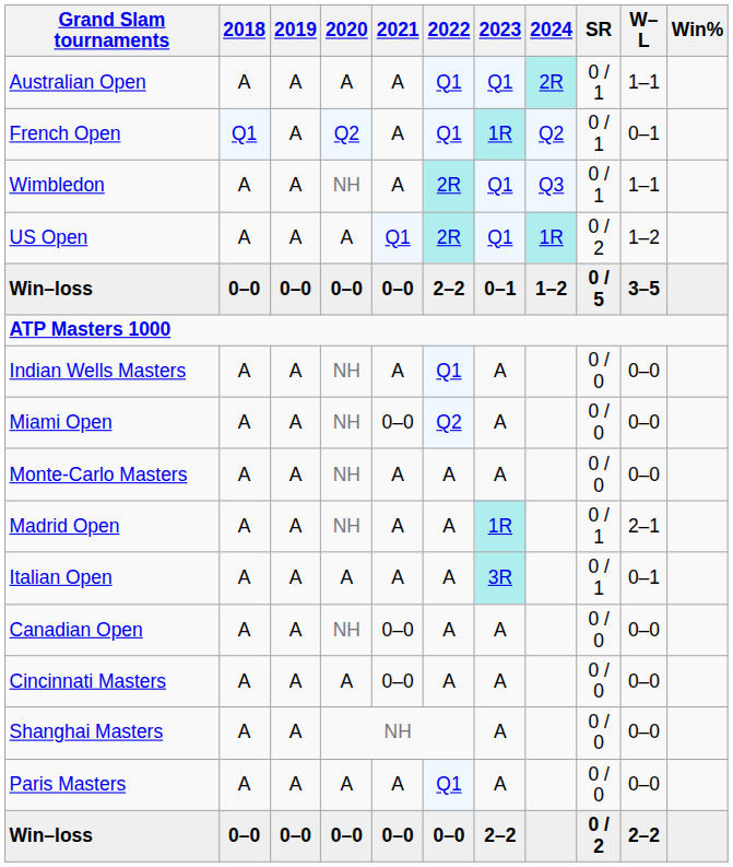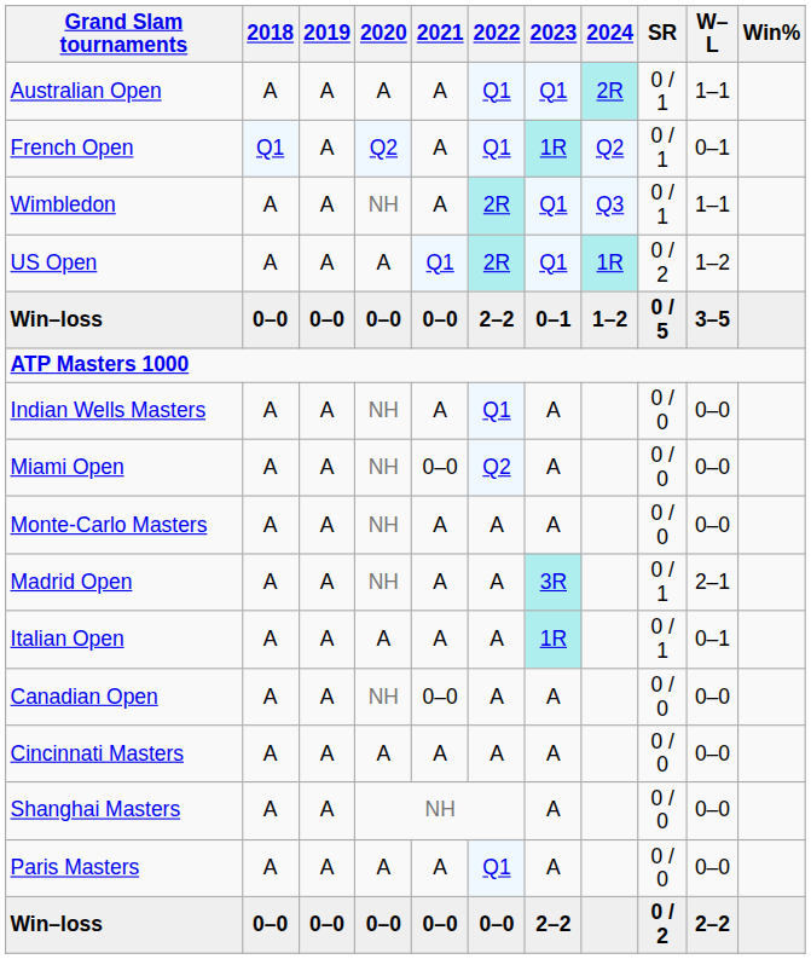 <table class=wikitable style=text-align:center>
 <tr>
 <th><a href='#'>Grand Slam tournaments</a></th>
 <th><a href='#'>2018</a></th>
 <th><a href='#'>2019</a></th>
 <th><a href='#'>2020</a></th>
 <th><a href='#'>2021</a></th>
 <th><a href='#'>2022</a></th>
 <th><a href='#'>2023</a></th>
 <th><a href='#'>2024</a></th>
 <th>SR</th>
 <th>W–L</th>
 <th>Win%</th>
 </tr>
 <tr>
 <td align="left"><a href='#'>Australian Open</a></td>
 <td>A</td>
 <td>A</td>
 <td>A</td>
 <td>A</td>
 <td bgcolor=f0f8ff><a href='#'>Q1</a></td>
 <td bgcolor=f0f8ff><a href='#'>Q1</a></td>
 <td bgcolor=afeeee><a href='#'>2R</a></td>
 <td>0 / 1</td>
 <td>1–1</td>
 <td></td>
 </tr>
 <tr>
 <td align="left"><a href='#'>French Open</a></td>
 <td bgcolor="f0f8ff"><a href='#'>Q1</a></td>
 <td>A</td>
 <td bgcolor="f0f8ff"><a href='#'>Q2</a></td>
 <td>A</td>
 <td bgcolor="f0f8ff"><a href='#'>Q1</a></td>
 <td bgcolor="afeeee"><a href='#'>1R</a></td>
 <td bgcolor="f0f8ff"><a href='#'>Q2</a></td>
 <td>0 / 1</td>
 <td>0–1</td>
 <td></td>
 </tr>
 <tr>
 <td align="left"><a href='#'>Wimbledon</a></td>
 <td>A</td>
 <td>A</td>
 <td style=color:#767676>NH</td>
 <td>A</td>
 <td bgcolor=afeeee><a href='#'>2R</a></td>
 <td bgcolor=f0f8ff><a href='#'>Q1</a></td>
 <td bgcolor=f0f8ff><a href='#'>Q3</a></td>
 <td>0 / 1</td>
 <td>1–1</td>
 <td></td>
 </tr>
 <tr>
 <td align="left"><a href='#'>US Open</a></td>
 <td>A</td>
 <td>A</td>
 <td>A</td>
 <td bgcolor=f0f8ff><a href='#'>Q1</a></td>
 <td bgcolor=afeeee><a href='#'>2R</a></td>
 <td bgcolor=f0f8ff><a href='#'>Q1</a></td>
 <td bgcolor=afeeee><a href='#'>1R</a></td>
 <td>0 / 2</td>
 <td>1–2</td>
 <td></td>
 </tr>
 <tr style="font-weight:bold;background:#efefef">
 <td style="text-align:left"><strong>Win–loss</strong></td>
 <td>0–0</td>
 <td>0–0</td>
 <td>0–0</td>
 <td>0–0</td>
 <td>2–2</td>
 <td>0–1</td>
 <td>1–2</td>
 <td>0 / 5</td>
 <td>3–5</td>
 <td></td>
 </tr>
 <tr>
 <td colspan="12" align="left"><strong><a href='#'>ATP Masters 1000</a></strong></td>
 </tr>
 <tr>
 <td align=left><a href='#'>Indian Wells Masters</a></td>
 <td>A</td>
 <td>A</td>
 <td style=color:#767676>NH</td>
 <td>A</td>
 <td bgcolor=f0f8ff><a href='#'>Q1</a></td>
 <td>A</td>
 <td></td>
 <td>0 / 0</td>
 <td>0–0</td>
 <td></td>
 </tr>
 <tr>
 <td align=left><a href='#'>Miami Open</a></td>
 <td>A</td>
 <td>A</td>
 <td style=color:#767676>NH</td>
 <td>0–0</td>
 <td bgcolor=f0f8ff><a href='#'>Q2</a></td>
 <td>A</td>
 <td></td>
 <td>0 / 0</td>
 <td>0–0</td>
 <td></td>
 </tr>
 <tr>
 <td align=left><a href='#'>Monte-Carlo Masters</a></td>
 <td>A</td>
 <td>A</td>
 <td style=color:#767676>NH</td>
 <td>A</td>
 <td>A</td>
 <td>A</td>
 <td></td>
 <td>0 / 0</td>
 <td>0–0</td>
 <td></td>
 </tr>
 <tr>
 <td align=left><a href='#'>Madrid Open</a></td>
 <td>A</td>
 <td>A</td>
 <td style=color:#767676>NH</td>
 <td>A</td>
 <td>A</td>
-<td bgcolor=afeeee><a href='#'>1R</a></td>
+<td bgcolor=afeeee><a href='#'>3R</a></td>
 <td></td>
 <td>0 / 1</td>
 <td>2–1</td>
 <td></td>
 </tr>
 <tr>
 <td align=left><a href='#'>Italian Open</a></td>
 <td>A</td>
 <td>A</td>
 <td>A</td>
 <td>A</td>
 <td>A</td>
-<td bgcolor=afeeee><a href='#'>3R</a></td>
+<td bgcolor=afeeee><a href='#'>1R</a></td>
 <td></td>
 <td>0 / 1</td>
 <td>0–1</td>
 <td></td>
 </tr>
 <tr>
 <td align=left><a href='#'>Canadian Open</a></td>
 <td>A</td>
 <td>A</td>
 <td style=color:#767676>NH</td>
 <td>0–0</td>
 <td>A</td>
 <td>A</td>
 <td></td>
 <td>0 / 0</td>
 <td>0–0</td>
 <td></td>
 </tr>
 <tr>
 <td align=left><a href='#'>Cincinnati Masters</a></td>
 <td>A</td>
 <td>A</td>
 <td>A</td>
-<td>0–0</td>
+<td>A</td>
 <td>A</td>
 <td>A</td>
 <td></td>
 <td>0 / 0</td>
 <td>0–0</td>
 <td></td>
 </tr>
 <tr>
 <td align=left><a href='#'>Shanghai Masters</a></td>
 <td>A</td>
 <td>A</td>
 <td colspan=3 style=color:#767676>NH</td>
 <td>A</td>
 <td></td>
 <td>0 / 0</td>
 <td>0–0</td>
 <td></td>
 </tr>
 <tr>
 <td align=left><a href='#'>Paris Masters</a></td>
 <td>A</td>
 <td>A</td>
 <td>A</td>
 <td>A</td>
 <td bgcolor=f0f8ff><a href='#'>Q1</a></td>
 <td>A</td>
 <td></td>
 <td>0 / 0</td>
 <td>0–0</td>
 <td></td>
 </tr>
 <tr style=font-weight:bold;background:#efefef>
 <td style=text-align:left>Win–loss</td>
 <td>0–0</td>
 <td>0–0</td>
 <td>0–0</td>
 <td>0–0</td>
 <td>0–0</td>
 <td>2–2</td>
 <td></td>
 <td>0 / 2</td>
 <td>2–2</td>
 <td></td>
 </tr>
 </table>
